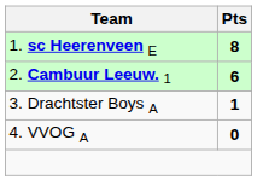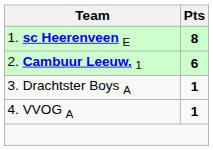 <table class="wikitable" style="text-align:center; float:left; margin-right:1em">
 <tr>
 <th style="width:200px">Team</th>
 <th width=20>Pts</th>
 </tr>
 <tr bgcolor=ccffcc>
 <td align=left>1. <strong><a href='#'>sc Heerenveen</a></strong> <sub>E</sub></td>
 <td><strong>8</strong></td>
 </tr>
 <tr bgcolor=ccffcc>
 <td align=left>2. <strong><a href='#'>Cambuur Leeuw.</a></strong> <sub>1</sub></td>
 <td><strong>6</strong></td>
 </tr>
 <tr>
 <td align=left>3. Drachtster Boys <sub>A</sub></td>
 <td><strong>1</strong></td>
 </tr>
 <tr>
 <td align=left>4. VVOG <sub>A</sub></td>
-<td><strong>0</strong></td>
+<td><strong>1</strong></td>
 </tr>
 <tr>
 <td colspan=2> </td>
 </tr>
 </table>
